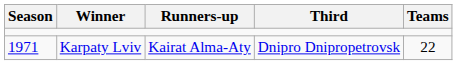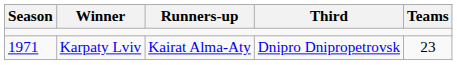 <table class="wikitable">
 <tr>
 <th>Season</th>
 <th>Winner</th>
 <th>Runners-up</th>
 <th>Third</th>
 <th>Teams</th>
 </tr>
 <tr>
 <td colspan=4 style="border:1px black;"></td>
 </tr>
 <tr>
 <td><a href='#'>1971</a></td>
 <td><a href='#'>Karpaty Lviv</a></td>
 <td><a href='#'>Kairat Alma-Aty</a></td>
 <td><a href='#'>Dnipro Dnipropetrovsk</a></td>
-<td align=center>22</td>
+<td align=center>23</td>
 </tr>
 </table>
